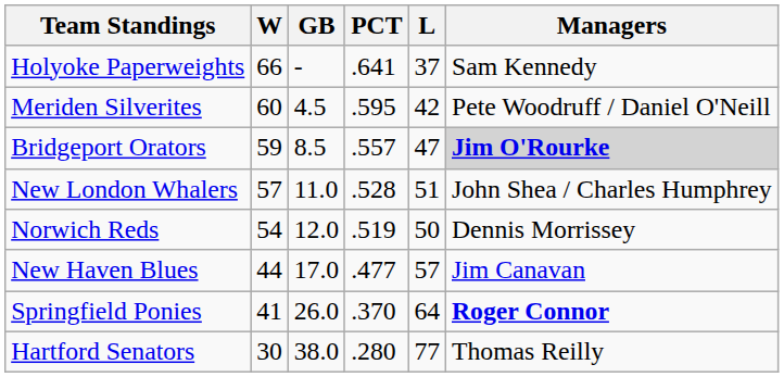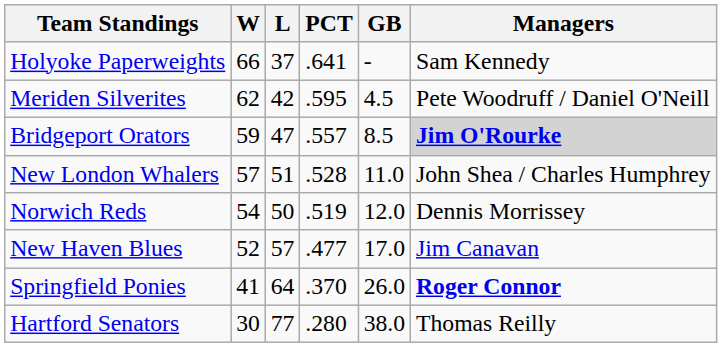 <table class="wikitable">
 <tr>
 <th>Team Standings</th>
 <th>W</th>
+<th>L</th>
+<th>PCT</th>
 <th>GB</th>
-<th>PCT</th>
-<th>L</th>
 <th>Managers</th>
 </tr>
 <tr>
 <td><a href='#'>Holyoke Paperweights</a></td>
 <td>66</td>
+<td>37</td>
+<td>.641</td>
 <td>-</td>
-<td>.641</td>
-<td>37</td>
 <td>Sam Kennedy</td>
 </tr>
 <tr>
 <td><a href='#'>Meriden Silverites</a></td>
-<td>60</td>
+<td>62</td>
+<td>42</td>
+<td>.595</td>
 <td>4.5</td>
-<td>.595</td>
-<td>42</td>
 <td>Pete Woodruff / Daniel O'Neill</td>
 </tr>
 <tr>
 <td><a href='#'>Bridgeport Orators</a></td>
 <td>59</td>
+<td>47</td>
+<td>.557</td>
 <td>8.5</td>
-<td>.557</td>
-<td>47</td>
 <td style="background: lightgrey;"><strong><a href='#'>Jim O'Rourke</a></strong></td>
 </tr>
 <tr>
 <td><a href='#'>New London Whalers</a></td>
 <td>57</td>
+<td>51</td>
+<td>.528</td>
 <td>11.0</td>
-<td>.528</td>
-<td>51</td>
 <td>John Shea / Charles Humphrey</td>
 </tr>
 <tr>
 <td><a href='#'>Norwich Reds</a></td>
 <td>54</td>
+<td>50</td>
+<td>.519</td>
 <td>12.0</td>
-<td>.519</td>
-<td>50</td>
 <td>Dennis Morrissey</td>
 </tr>
 <tr>
 <td><a href='#'>New Haven Blues</a></td>
-<td>44</td>
+<td>52</td>
+<td>57</td>
+<td>.477</td>
 <td>17.0</td>
-<td>.477</td>
-<td>57</td>
 <td><a href='#'>Jim Canavan</a></td>
 </tr>
 <tr>
 <td><a href='#'>Springfield Ponies</a></td>
 <td>41</td>
+<td>64</td>
+<td>.370</td>
 <td>26.0</td>
-<td>.370</td>
-<td>64</td>
 <td><strong><a href='#'>Roger Connor</a></strong></td>
 </tr>
 <tr>
 <td><a href='#'>Hartford Senators</a></td>
 <td>30</td>
+<td>77</td>
+<td>.280</td>
 <td>38.0</td>
-<td>.280</td>
-<td>77</td>
 <td>Thomas Reilly</td>
 </tr>
 </table>
